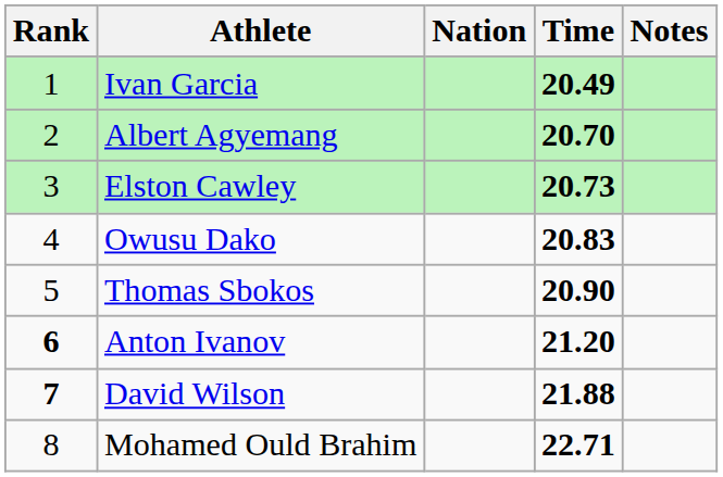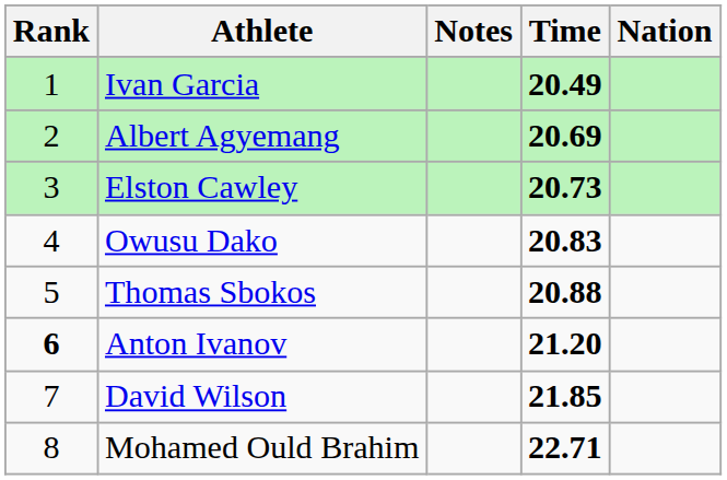 <table class="wikitable sortable" style="text-align:center">
 <tr>
 <th>Rank</th>
 <th>Athlete</th>
+<th>Notes</th>
+<th>Time</th>
 <th>Nation</th>
-<th>Time</th>
-<th>Notes</th>
 </tr>
 <tr style="background:#bbf3bb;">
 <td>1</td>
 <td align=left><a href='#'>Ivan Garcia</a></td>
+<td></td>
+<td><strong>20.49</strong></td>
 <td align=left></td>
-<td><strong>20.49</strong></td>
-<td></td>
 </tr>
 <tr style="background:#bbf3bb;">
 <td>2</td>
 <td align=left><a href='#'>Albert Agyemang</a></td>
+<td></td>
+<td><strong>20.69</strong></td>
 <td align=left></td>
-<td><strong>20.70</strong></td>
-<td></td>
 </tr>
 <tr style="background:#bbf3bb;">
 <td>3</td>
 <td align=left><a href='#'>Elston Cawley</a></td>
+<td></td>
+<td><strong>20.73</strong></td>
 <td align=left></td>
-<td><strong>20.73</strong></td>
-<td></td>
 </tr>
 <tr>
 <td>4</td>
 <td align=left><a href='#'>Owusu Dako</a></td>
+<td></td>
+<td><strong>20.83</strong></td>
 <td align=left></td>
-<td><strong>20.83</strong></td>
-<td></td>
 </tr>
 <tr>
 <td>5</td>
 <td align=left><a href='#'>Thomas Sbokos</a></td>
+<td></td>
+<td><strong>20.88</strong></td>
 <td align=left></td>
-<td><strong>20.90</strong></td>
-<td></td>
 </tr>
 <tr>
 <td><strong>6</strong></td>
 <td align=left><a href='#'>Anton Ivanov</a></td>
+<td></td>
+<td><strong>21.20</strong></td>
 <td align=left></td>
-<td><strong>21.20</strong></td>
-<td></td>
 </tr>
 <tr>
-<td><strong>7</strong></td>
+<td>7</td>
 <td align=left><a href='#'>David Wilson</a></td>
+<td></td>
+<td><strong>21.85</strong></td>
 <td align=left></td>
-<td><strong>21.88</strong></td>
-<td></td>
 </tr>
 <tr>
 <td>8</td>
 <td align=left>Mohamed Ould Brahim</td>
+<td></td>
+<td><strong>22.71</strong></td>
 <td align=left></td>
-<td><strong>22.71</strong></td>
-<td></td>
 </tr>
 </table>
